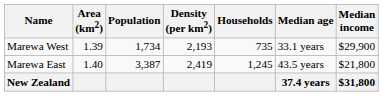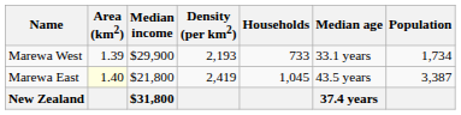 <table class="wikitable">
 <tr>
 <th>Name</th>
 <th>Area<br>(km<sup>2</sup>)</th>
-<th>Population</th>
+<th>Median<br>income</th>
 <th>Density<br>(per km<sup>2</sup>)</th>
 <th>Households</th>
 <th>Median age</th>
-<th>Median<br>income</th>
+<th>Population</th>
 </tr>
 <tr>
 <td>Marewa West</td>
 <td style="text-align:right;">1.39</td>
+<td>$29,900</td>
+<td style="text-align:right;">2,193</td>
+<td style="text-align:right;">733</td>
+<td>33.1 years</td>
 <td style="text-align:right;">1,734</td>
-<td style="text-align:right;">2,193</td>
-<td style="text-align:right;">735</td>
-<td>33.1 years</td>
-<td>$29,900</td>
 </tr>
 <tr>
 <td>Marewa East</td>
-<td style="text-align:right;">1.40</td>
+<td style="background: lightyellow; text-align:right;">1.40</td>
+<td>$21,800</td>
+<td style="text-align:right;">2,419</td>
+<td style="text-align:right;">1,045</td>
+<td>43.5 years</td>
 <td style="text-align:right;">3,387</td>
-<td style="text-align:right;">2,419</td>
-<td style="text-align:right;">1,245</td>
-<td>43.5 years</td>
-<td>$21,800</td>
 </tr>
 <tr>
 <th>New Zealand</th>
 <th></th>
-<th></th>
+<th style="text-align:left;">$31,800</th>
 <th></th>
 <th></th>
 <th>37.4 years</th>
-<th style="text-align:left;">$31,800</th>
+<th></th>
 </tr>
 </table>
